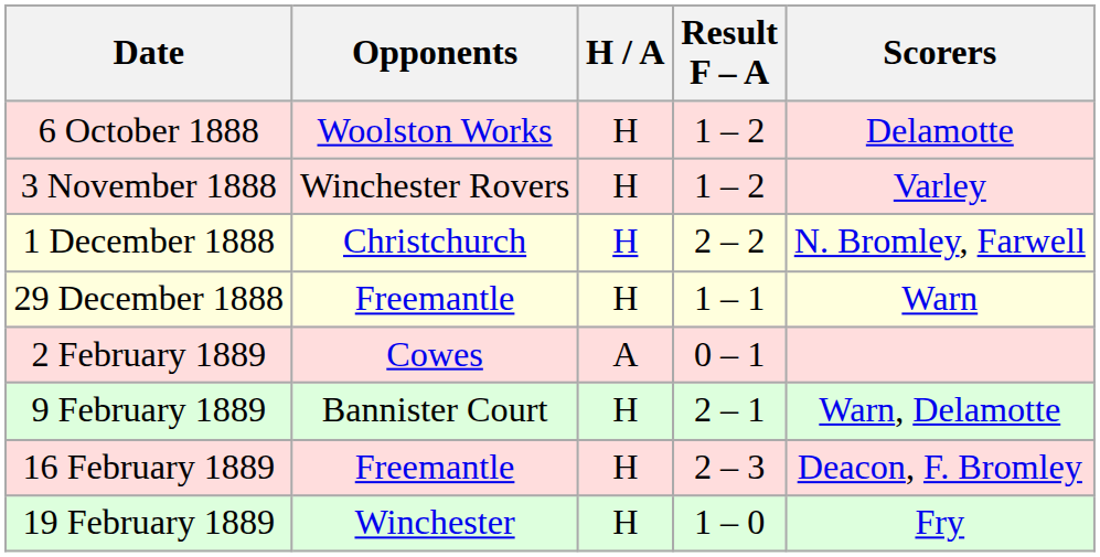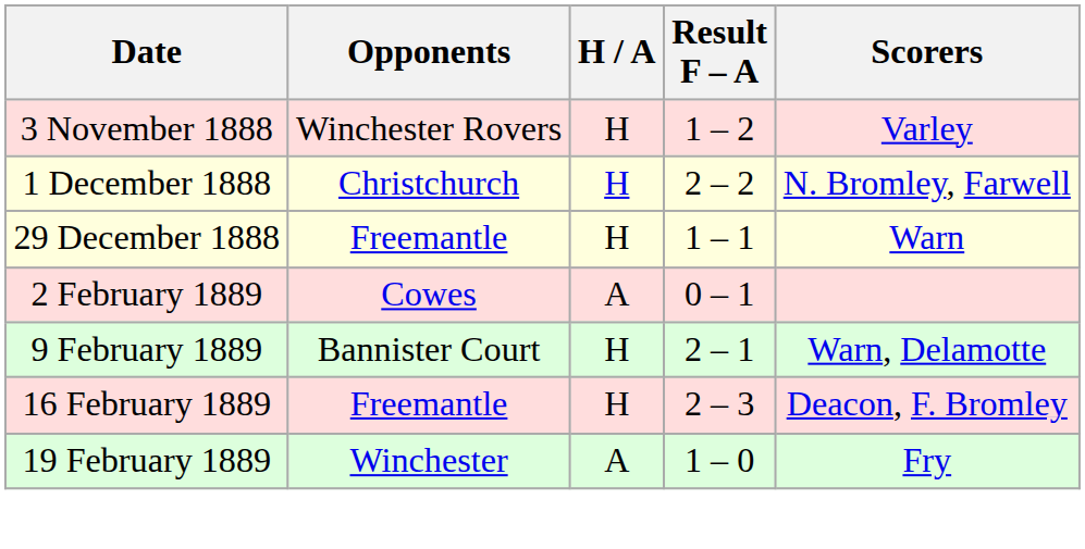 <table class="wikitable" style="text-align:center">
 <tr>
 <th>Date</th>
 <th>Opponents</th>
 <th>H / A</th>
 <th>Result<br>F – A</th>
 <th>Scorers</th>
-</tr>
-<tr bgcolor="#ffdddd">
-<td>6 October 1888</td>
-<td><a href='#'>Woolston Works</a></td>
-<td>H</td>
-<td>1 – 2</td>
-<td><a href='#'>Delamotte</a></td>
 </tr>
 <tr bgcolor="#ffdddd">
 <td>3 November 1888</td>
 <td>Winchester Rovers</td>
 <td>H</td>
 <td>1 – 2</td>
 <td><a href='#'>Varley</a></td>
 </tr>
 <tr bgcolor="#ffffdd">
 <td>1 December 1888</td>
 <td><a href='#'>Christchurch</a></td>
 <td><a href='#'>H</a></td>
 <td>2 – 2</td>
 <td><a href='#'>N. Bromley</a>, <a href='#'>Farwell</a></td>
 </tr>
 <tr bgcolor="#ffffdd">
 <td>29 December 1888</td>
 <td><a href='#'>Freemantle</a></td>
 <td>H</td>
 <td>1 – 1</td>
 <td><a href='#'>Warn</a></td>
 </tr>
 <tr bgcolor="#ffdddd">
 <td>2 February 1889</td>
 <td><a href='#'>Cowes</a></td>
 <td>A</td>
 <td>0 – 1</td>
 <td></td>
 </tr>
 <tr bgcolor="#ddffdd">
 <td>9 February 1889</td>
 <td>Bannister Court</td>
 <td>H</td>
 <td>2 – 1</td>
 <td><a href='#'>Warn</a>, <a href='#'>Delamotte</a></td>
 </tr>
 <tr bgcolor="#ffdddd">
 <td>16 February 1889</td>
 <td><a href='#'>Freemantle</a></td>
 <td>H</td>
 <td>2 – 3</td>
 <td><a href='#'>Deacon</a>, <a href='#'>F. Bromley</a></td>
 </tr>
 <tr bgcolor="#ddffdd">
 <td>19 February 1889</td>
 <td><a href='#'>Winchester</a></td>
-<td>H</td>
+<td>A</td>
 <td>1 – 0</td>
 <td><a href='#'>Fry</a></td>
 </tr>
 </table>
